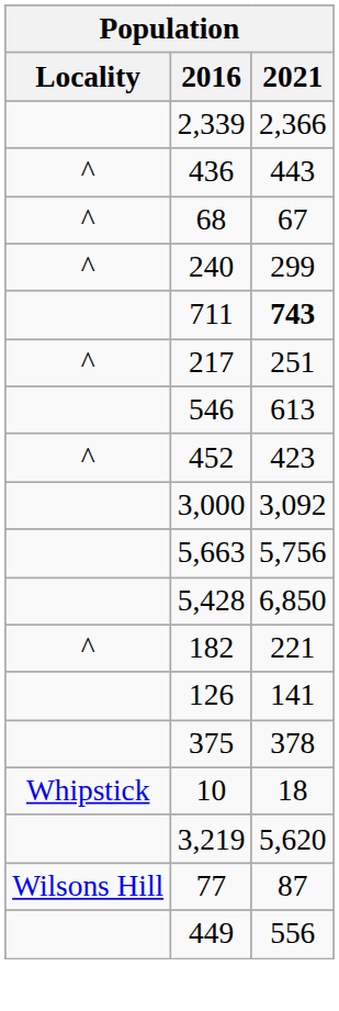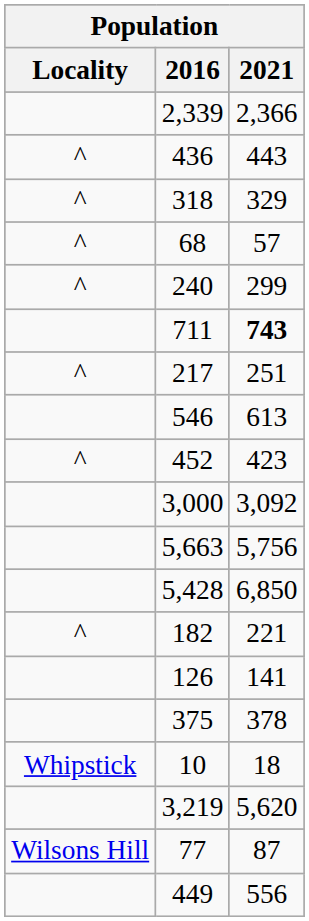 <table class="wikitable" style="text-align:center;">
 <tr>
 <th colspan="3" style="text-align:center; font-weight:bold">Population</th>
 </tr>
 <tr>
 <th style="text-align:center; background:  font-weight:bold">Locality</th>
 <th style="text-align:center; background:  font-weight:bold"><strong>2016</strong></th>
 <th style="text-align:center; background:  font-weight:bold"><strong>2021</strong></th>
 </tr>
 <tr>
 <td></td>
 <td>2,339</td>
 <td>2,366</td>
 </tr>
 <tr>
 <td>^</td>
 <td>436</td>
 <td>443</td>
 </tr>
 <tr>
 <td>^</td>
+<td>318</td>
+<td>329</td>
+</tr>
+<tr>
+<td>^</td>
 <td>68</td>
-<td>67</td>
+<td>57</td>
 </tr>
 <tr>
 <td>^</td>
 <td>240</td>
 <td>299</td>
 </tr>
 <tr>
 <td></td>
 <td>711</td>
 <td><strong>743</strong></td>
 </tr>
 <tr>
 <td>^</td>
 <td>217</td>
 <td>251</td>
 </tr>
 <tr>
 <td></td>
 <td>546</td>
 <td>613</td>
 </tr>
 <tr>
 <td>^</td>
 <td>452</td>
 <td>423</td>
 </tr>
 <tr>
 <td></td>
 <td>3,000</td>
 <td>3,092</td>
 </tr>
 <tr>
 <td></td>
 <td>5,663</td>
 <td>5,756</td>
 </tr>
 <tr>
 <td></td>
 <td>5,428</td>
 <td>6,850</td>
 </tr>
 <tr>
 <td>^</td>
 <td>182</td>
 <td>221</td>
 </tr>
 <tr>
 <td></td>
 <td>126</td>
 <td>141</td>
 </tr>
 <tr>
 <td></td>
 <td>375</td>
 <td>378</td>
 </tr>
 <tr>
 <td><a href='#'>Whipstick</a></td>
 <td>10</td>
 <td>18</td>
 </tr>
 <tr>
 <td></td>
 <td>3,219</td>
 <td>5,620</td>
 </tr>
 <tr>
 <td><a href='#'>Wilsons Hill</a></td>
 <td>77</td>
 <td>87</td>
 </tr>
 <tr>
 <td></td>
 <td>449</td>
 <td>556</td>
 </tr>
 </table>
